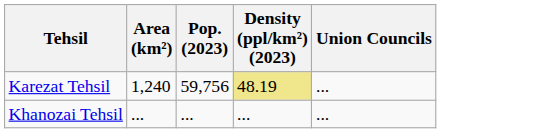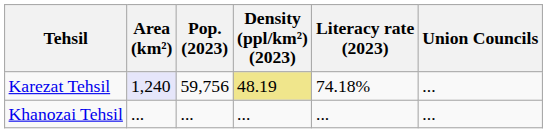 <table class="wikitable sortable static-row-numbers static-row-header-hash">
 <tr>
 <th>Tehsil</th>
 <th>Area<br>(km²)</th>
 <th>Pop.<br>(2023)</th>
 <th>Density<br>(ppl/km²)<br>(2023)</th>
+<th>Literacy rate<br>(2023)</th>
 <th>Union Councils</th>
 </tr>
 <tr>
 <td><a href='#'>Karezat Tehsil</a></td>
-<td>1,240</td>
+<td style="background: lavender;">1,240</td>
 <td>59,756</td>
 <td style="background: khaki;">48.19</td>
+<td>74.18%</td>
 <td>...</td>
 </tr>
 <tr>
 <td><a href='#'>Khanozai Tehsil</a></td>
 <td>...</td>
 <td>...</td>
 <td>...</td>
 <td>...</td>
+<td>...</td>
 </tr>
 </table>
